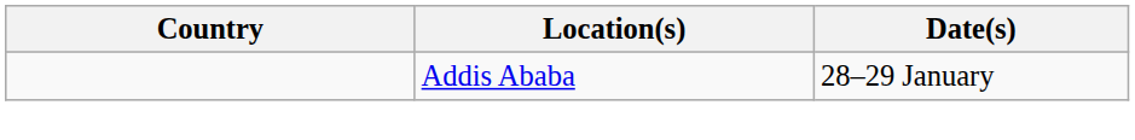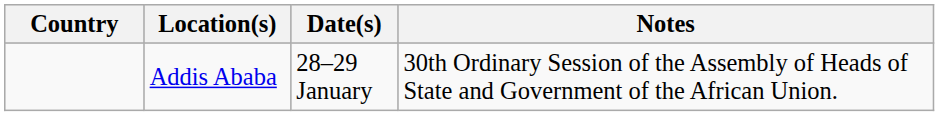 <table class="wikitable sortable">
 <tr>
 <th style="width: 13%;">Country</th>
 <th style="width: 12%;">Location(s)</th>
 <th style="width: 10%; ">Date(s)</th>
+<th style="width: 50%;">Notes</th>
 </tr>
 <tr>
 <td></td>
 <td><a href='#'>Addis Ababa</a></td>
 <td>28–29 January</td>
+<td>30th Ordinary Session of the Assembly of Heads of State and Government of the African Union.</td>
 </tr>
 </table>
